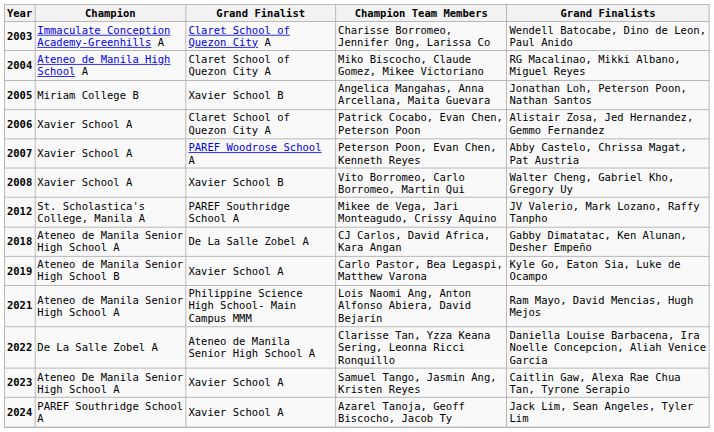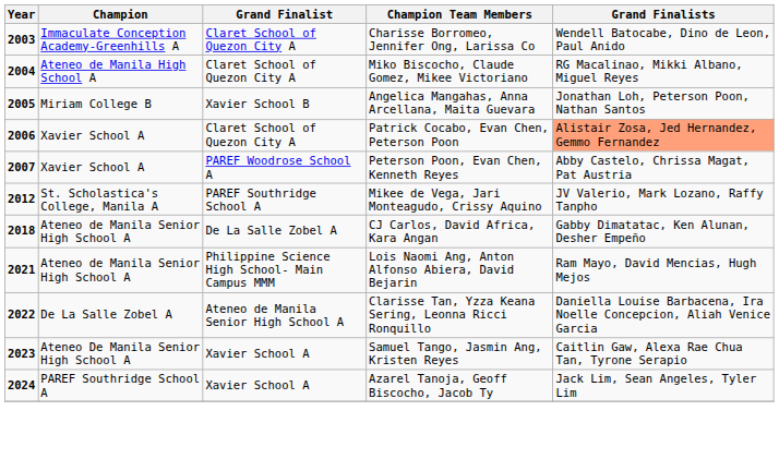 <table class="wikitable">
 <tr>
 <th>Year</th>
 <th>Champion</th>
 <th>Grand Finalist</th>
 <th>Champion Team Members</th>
 <th>Grand Finalists</th>
 </tr>
 <tr>
 <td><strong>2003</strong></td>
 <td><a href='#'>Immaculate Conception Academy-Greenhills</a> A</td>
 <td><a href='#'>Claret School of Quezon City</a> A</td>
 <td>Charisse Borromeo, Jennifer Ong, Larissa Co</td>
 <td>Wendell Batocabe, Dino de Leon, Paul Anido</td>
 </tr>
 <tr>
 <td><strong>2004</strong></td>
 <td><a href='#'>Ateneo de Manila High School</a> A</td>
 <td>Claret School of Quezon City A</td>
 <td>Miko Biscocho, Claude Gomez, Mikee Victoriano</td>
 <td>RG Macalinao, Mikki Albano, Miguel Reyes</td>
 </tr>
 <tr>
 <td><strong>2005</strong></td>
 <td>Miriam College B</td>
 <td>Xavier School B</td>
 <td>Angelica Mangahas, Anna Arcellana, Maita Guevara</td>
 <td>Jonathan Loh, Peterson Poon, Nathan Santos</td>
 </tr>
 <tr>
 <td><strong>2006</strong></td>
 <td>Xavier School A</td>
 <td>Claret School of Quezon City A</td>
 <td>Patrick Cocabo, Evan Chen, Peterson Poon</td>
-<td>Alistair Zosa, Jed Hernandez, Gemmo Fernandez</td>
+<td style="background: lightsalmon;">Alistair Zosa, Jed Hernandez, Gemmo Fernandez</td>
 </tr>
 <tr>
 <td><strong>2007</strong></td>
 <td>Xavier School A</td>
 <td><a href='#'>PAREF Woodrose School</a> A</td>
 <td>Peterson Poon, Evan Chen, Kenneth Reyes</td>
 <td>Abby Castelo, Chrissa Magat, Pat Austria</td>
-</tr>
-<tr>
-<td><strong>2008</strong></td>
-<td>Xavier School A</td>
-<td>Xavier School B</td>
-<td>Vito Borromeo, Carlo Borromeo, Martin Qui</td>
-<td>Walter Cheng, Gabriel Kho, Gregory Uy</td>
 </tr>
 <tr>
 <td><strong>2012</strong></td>
 <td>St. Scholastica's College, Manila A</td>
 <td>PAREF Southridge School A</td>
 <td>Mikee de Vega, Jari Monteagudo, Crissy Aquino</td>
 <td>JV Valerio, Mark Lozano, Raffy Tanpho</td>
 </tr>
 <tr>
 <td><strong>2018</strong></td>
 <td>Ateneo de Manila Senior High School A</td>
 <td>De La Salle Zobel A</td>
 <td>CJ Carlos, David Africa, Kara Angan</td>
 <td>Gabby Dimatatac, Ken Alunan, Desher Empeño</td>
-</tr>
-<tr>
-<td><strong>2019</strong></td>
-<td>Ateneo de Manila Senior High School B</td>
-<td>Xavier School A</td>
-<td>Carlo Pastor, Bea Legaspi, Matthew Varona</td>
-<td>Kyle Go, Eaton Sia, Luke de Ocampo</td>
 </tr>
 <tr>
 <td><strong>2021</strong></td>
 <td>Ateneo de Manila Senior High School A</td>
 <td>Philippine Science High School- Main Campus MMM</td>
 <td>Lois Naomi Ang, Anton Alfonso Abiera, David Bejarin</td>
 <td>Ram Mayo, David Mencias, Hugh Mejos</td>
 </tr>
 <tr>
 <td><strong>2022</strong></td>
 <td>De La Salle Zobel A</td>
 <td>Ateneo de Manila Senior High School A</td>
 <td>Clarisse Tan, Yzza Keana Sering, Leonna Ricci Ronquillo</td>
 <td>Daniella Louise Barbacena, Ira Noelle Concepcion, Aliah Venice Garcia</td>
 </tr>
 <tr>
 <td><strong>2023</strong></td>
 <td>Ateneo De Manila Senior High School A</td>
 <td>Xavier School A</td>
 <td>Samuel Tango, Jasmin Ang, Kristen Reyes</td>
 <td>Caitlin Gaw, Alexa Rae Chua Tan, Tyrone Serapio</td>
 </tr>
 <tr>
 <td><strong>2024</strong></td>
 <td>PAREF Southridge School A</td>
 <td>Xavier School A</td>
 <td>Azarel Tanoja, Geoff Biscocho, Jacob Ty</td>
 <td>Jack Lim, Sean Angeles, Tyler Lim</td>
 </tr>
 <tr>
 </tr>
 </table>
